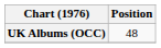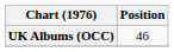 <table class="wikitable plainrowheaders" style="text-align:center;">
 <tr>
 <th scope="col">Chart (1976)</th>
 <th scope="col">Position</th>
 </tr>
 <tr>
 <th scope="row">UK Albums (OCC)</th>
-<td>48</td>
+<td>46</td>
 </tr>
 <tr>
 </tr>
 </table>
